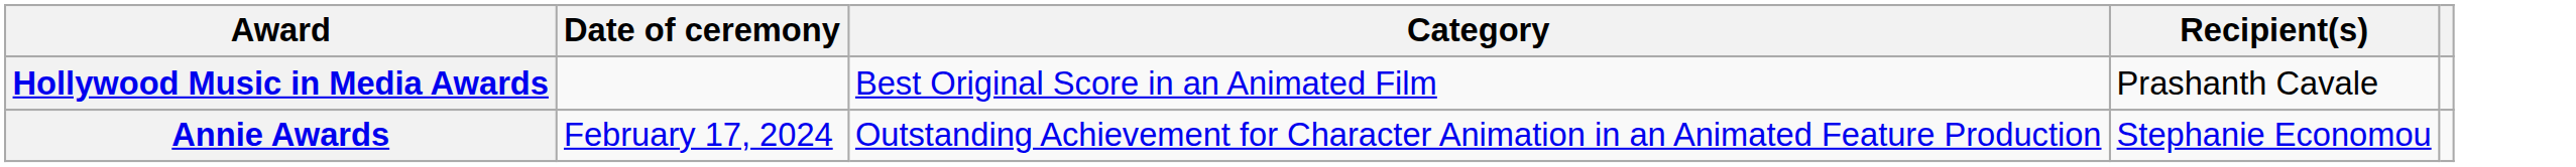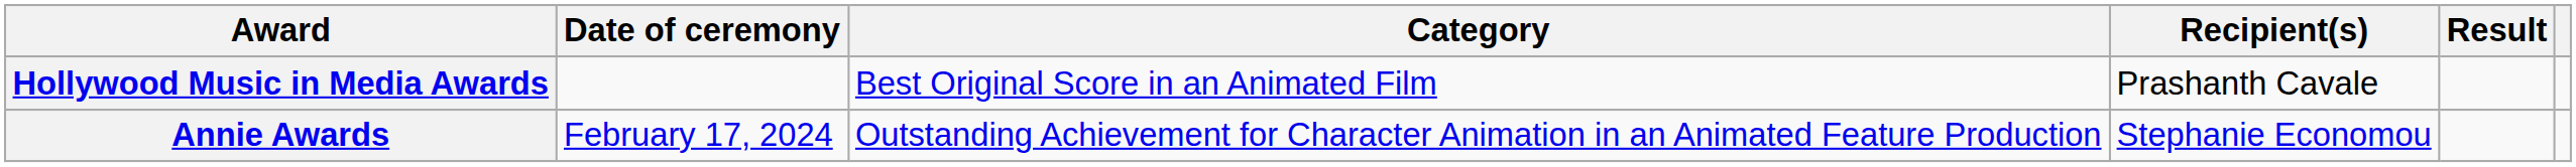 <table class="wikitable sortable plainrowheaders col6center">
 <tr>
 <th scope="col">Award</th>
 <th scope="col">Date of ceremony</th>
 <th scope="col">Category</th>
 <th scope="col">Recipient(s)</th>
+<th scope="col">Result</th>
 <th scope="col" class="unsortable"></th>
 </tr>
 <tr>
 <th scope="row"><a href='#'>Hollywood Music in Media Awards</a></th>
 <td><a href='#'></a></td>
 <td><a href='#'>Best Original Score in an Animated Film</a></td>
 <td>Prashanth Cavale</td>
 <td></td>
+<td></td>
 </tr>
 <tr>
 <th scope="row"><a href='#'>Annie Awards</a></th>
 <td><a href='#'>February 17, 2024</a></td>
 <td><a href='#'>Outstanding Achievement for Character Animation in an Animated Feature Production</a></td>
 <td data-sort-value="Economou"><a href='#'>Stephanie Economou</a></td>
 <td></td>
+<td></td>
 </tr>
 </table>
